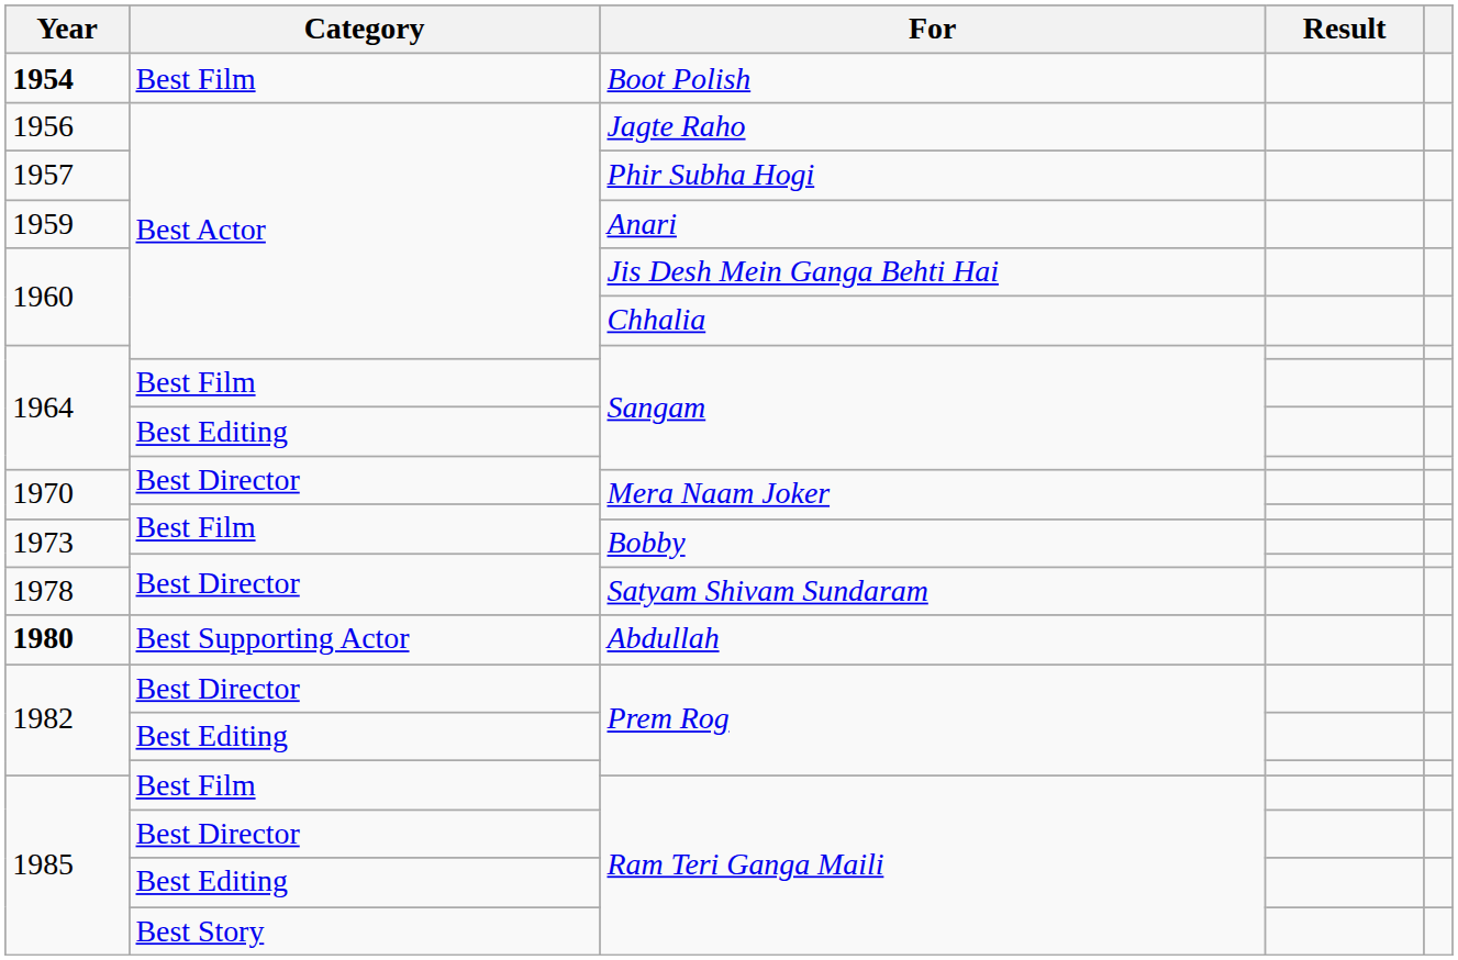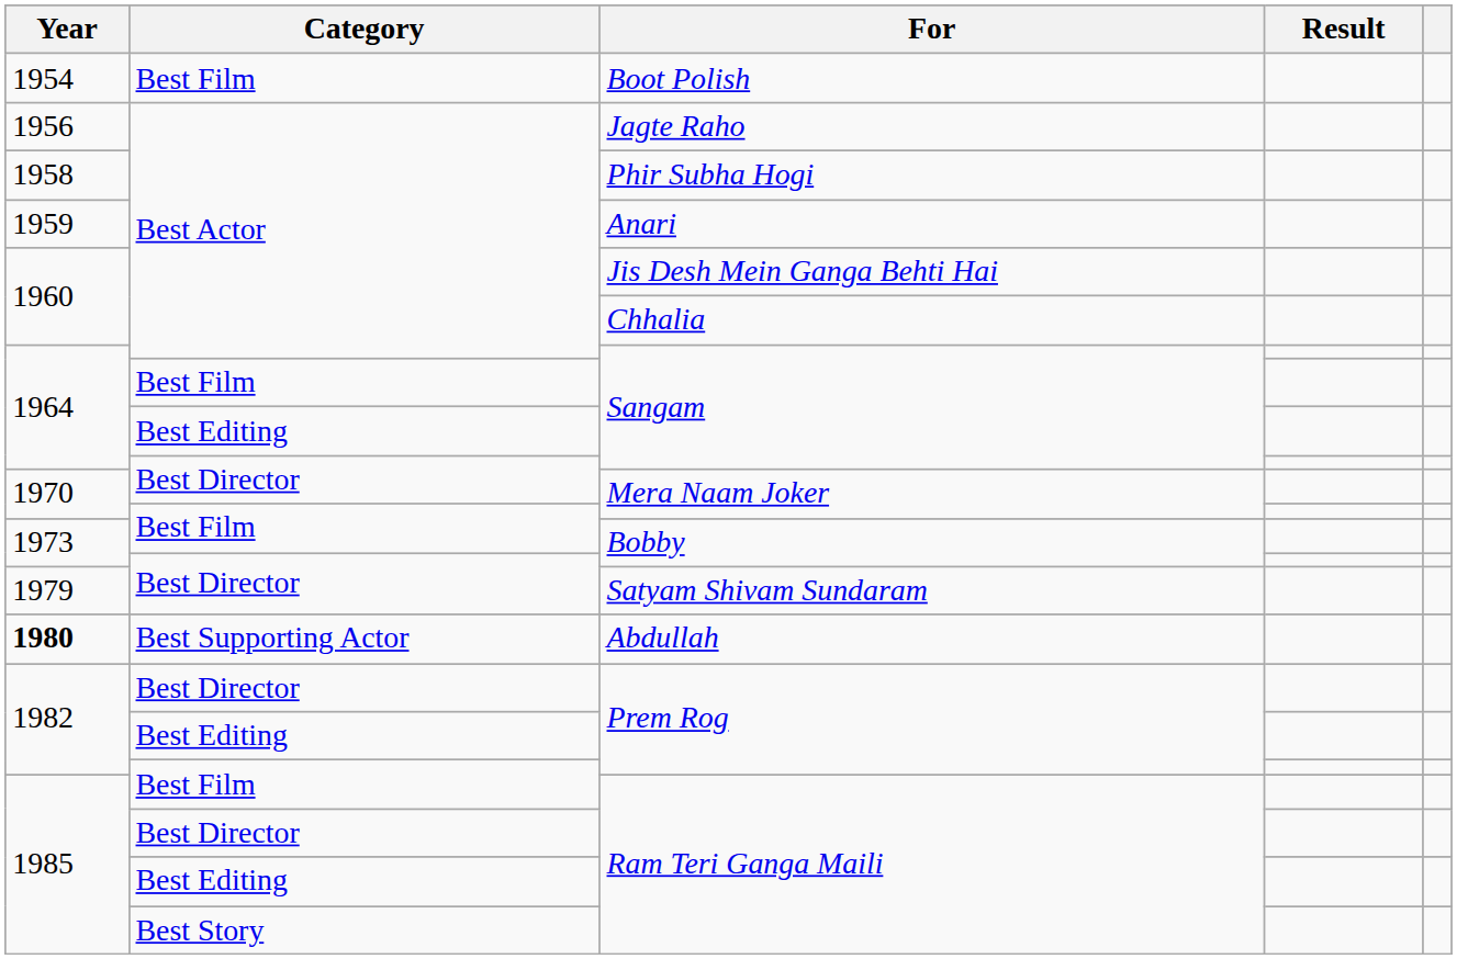 <table class="wikitable sortable plainrowheaders" style="width:60%;">
 <tr>
 <th scope="col">Year</th>
 <th scope="col">Category</th>
 <th scope="col">For</th>
 <th scope="col">Result</th>
 <th scope="col" class="unsortable" style="width:2%;"></th>
 </tr>
 <tr>
-<td><strong>1954</strong></td>
+<td>1954</td>
 <td><a href='#'>Best Film</a></td>
 <td><em><a href='#'>Boot Polish</a></em></td>
 <td></td>
 <td></td>
 </tr>
 <tr>
 <td>1956</td>
 <td rowspan="6"><a href='#'>Best Actor</a></td>
 <td><em><a href='#'>Jagte Raho</a></em></td>
 <td></td>
 <td></td>
 </tr>
 <tr>
-<td>1957</td>
+<td>1958</td>
 <td><em><a href='#'>Phir Subha Hogi</a></em></td>
 <td></td>
 <td></td>
 </tr>
 <tr>
 <td>1959</td>
 <td><em><a href='#'>Anari</a></em></td>
 <td></td>
 <td></td>
 </tr>
 <tr>
 <td rowspan="2">1960</td>
 <td><em><a href='#'>Jis Desh Mein Ganga Behti Hai</a></em></td>
 <td></td>
 <td></td>
 </tr>
 <tr>
 <td><em><a href='#'>Chhalia</a></em></td>
 <td></td>
 <td></td>
 </tr>
 <tr>
 <td rowspan="4">1964</td>
 <td rowspan="4"><em><a href='#'>Sangam</a></em></td>
 <td></td>
 <td></td>
 </tr>
 <tr>
 <td><a href='#'>Best Film</a></td>
 <td></td>
 <td></td>
 </tr>
 <tr>
 <td><a href='#'>Best Editing</a></td>
 <td></td>
 <td></td>
 </tr>
 <tr>
 <td rowspan="2"><a href='#'>Best Director</a></td>
 <td></td>
 <td></td>
 </tr>
 <tr>
 <td rowspan="2">1970</td>
 <td rowspan="2"><em><a href='#'>Mera Naam Joker</a></em></td>
 <td></td>
 <td></td>
 </tr>
 <tr>
 <td rowspan="2"><a href='#'>Best Film</a></td>
 <td></td>
 <td></td>
 </tr>
 <tr>
 <td rowspan="2">1973</td>
 <td rowspan="2"><em><a href='#'>Bobby</a></em></td>
 <td></td>
 <td></td>
 </tr>
 <tr>
 <td rowspan="2"><a href='#'>Best Director</a></td>
 <td></td>
 <td></td>
 </tr>
 <tr>
-<td>1978</td>
+<td>1979</td>
 <td><em><a href='#'>Satyam Shivam Sundaram</a></em></td>
 <td></td>
 <td></td>
 </tr>
 <tr>
 <td><strong>1980</strong></td>
 <td><a href='#'>Best Supporting Actor</a></td>
 <td><em><a href='#'>Abdullah</a></em></td>
 <td></td>
 <td></td>
 </tr>
 <tr>
 <td rowspan="3">1982</td>
 <td><a href='#'>Best Director</a></td>
 <td rowspan="3"><em><a href='#'>Prem Rog</a></em></td>
 <td></td>
 <td></td>
 </tr>
 <tr>
 <td><a href='#'>Best Editing</a></td>
 <td></td>
 <td></td>
 </tr>
 <tr>
 <td rowspan="2"><a href='#'>Best Film</a></td>
 <td></td>
 <td></td>
 </tr>
 <tr>
 <td rowspan="4">1985</td>
 <td rowspan="4"><em><a href='#'>Ram Teri Ganga Maili</a></em></td>
 <td></td>
 <td></td>
 </tr>
 <tr>
 <td><a href='#'>Best Director</a></td>
 <td></td>
 <td></td>
 </tr>
 <tr>
 <td><a href='#'>Best Editing</a></td>
 <td></td>
 <td></td>
 </tr>
 <tr>
 <td><a href='#'>Best Story</a></td>
 <td></td>
 <td></td>
 </tr>
 <tr>
 </tr>
 </table>
